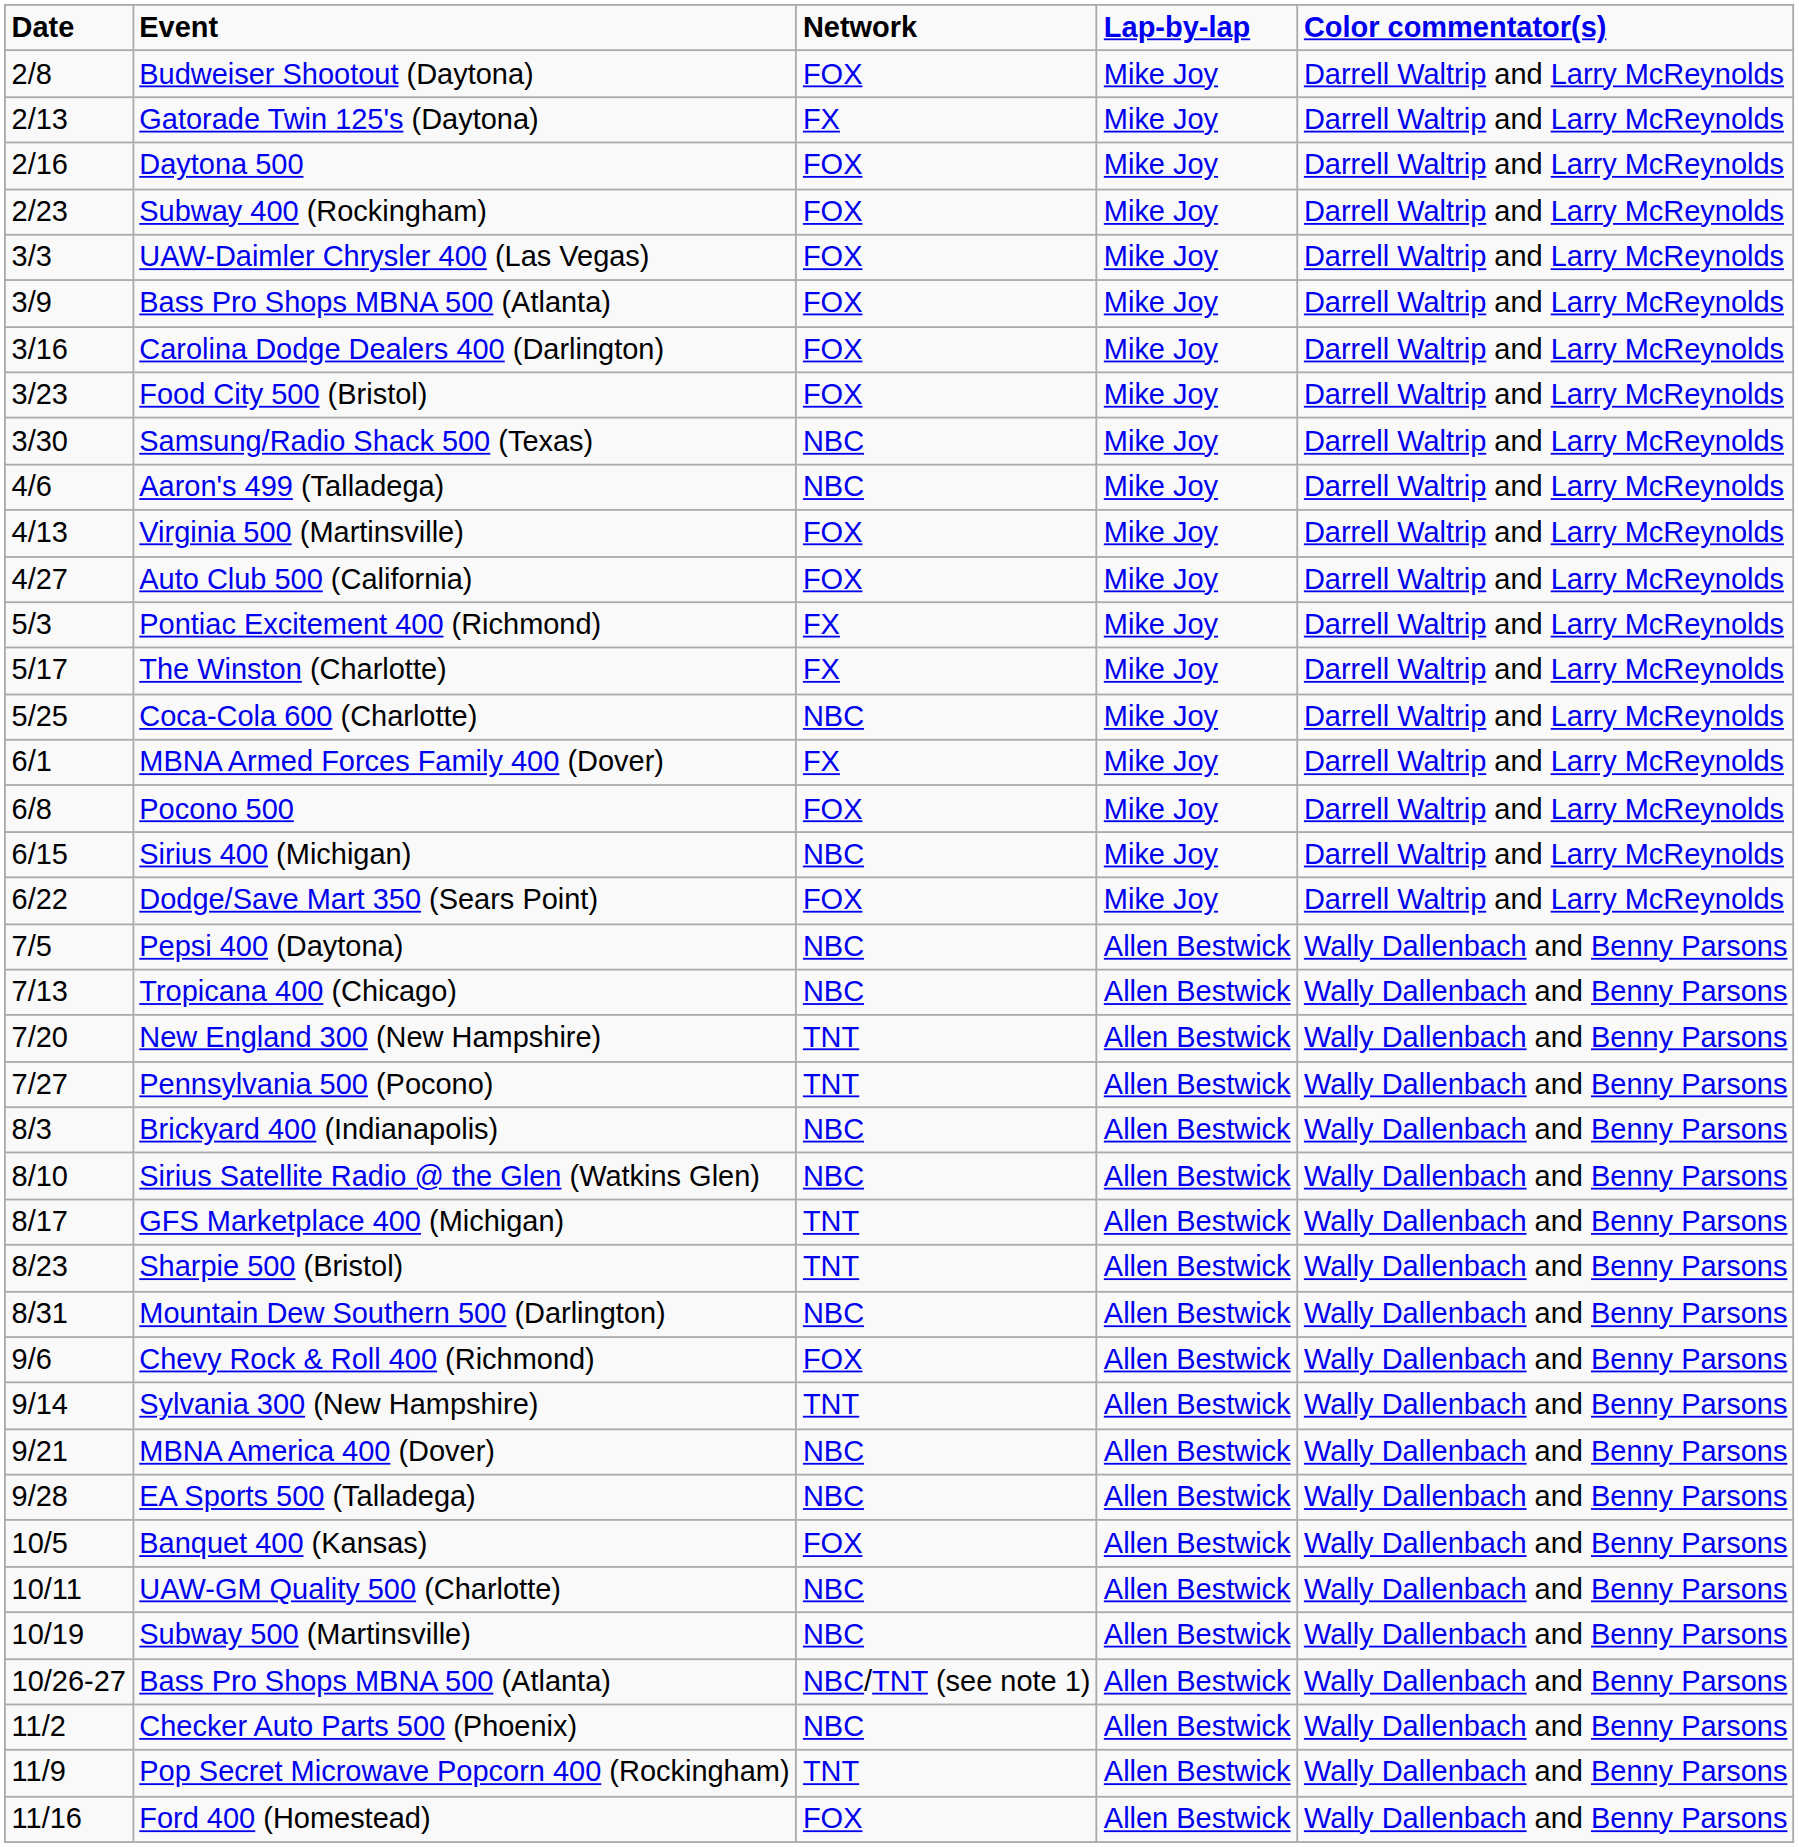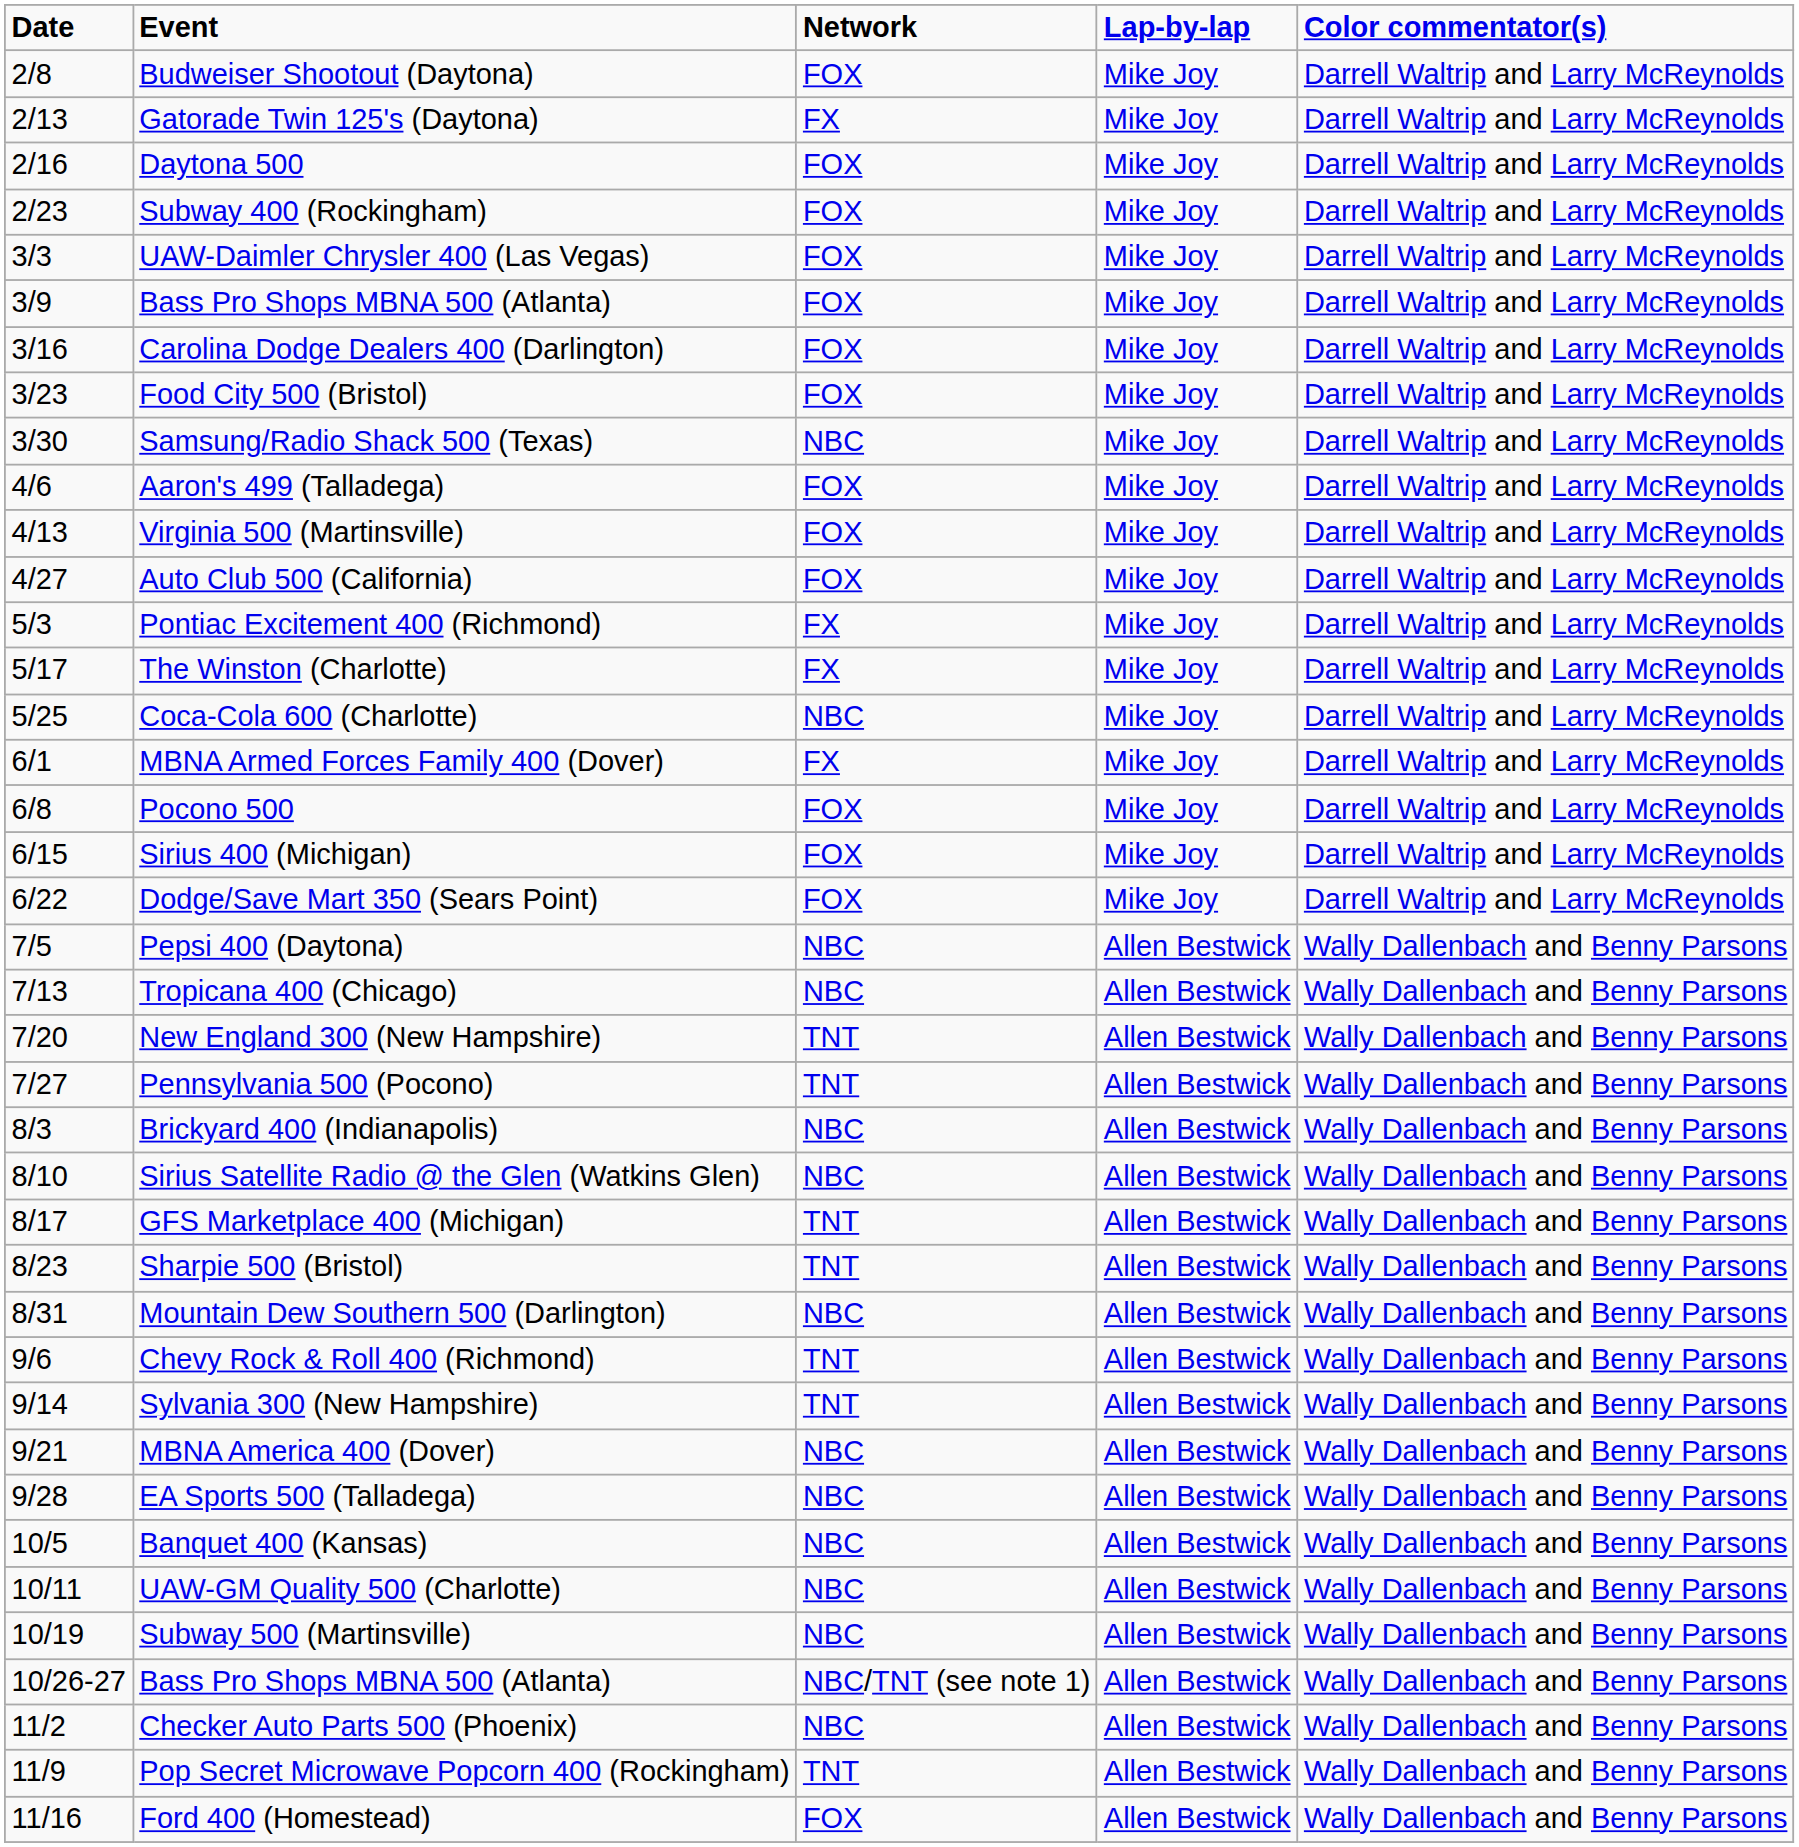 <table class=wikitable>
 <tr>
 <td><strong>Date</strong></td>
 <td><strong>Event</strong></td>
 <td><strong>Network</strong></td>
 <td><strong><a href='#'>Lap-by-lap</a></strong></td>
 <td><strong><a href='#'>Color commentator(s)</a></strong></td>
 </tr>
 <tr>
 <td>2/8</td>
 <td><a href='#'>Budweiser Shootout</a> (Daytona)</td>
 <td><a href='#'>FOX</a></td>
 <td><a href='#'>Mike Joy</a></td>
 <td><a href='#'>Darrell Waltrip</a> and <a href='#'>Larry McReynolds</a></td>
 </tr>
 <tr>
 <td>2/13</td>
 <td><a href='#'>Gatorade Twin 125's</a> (Daytona)</td>
 <td><a href='#'>FX</a></td>
 <td><a href='#'>Mike Joy</a></td>
 <td><a href='#'>Darrell Waltrip</a> and <a href='#'>Larry McReynolds</a></td>
 </tr>
 <tr>
 <td>2/16</td>
 <td><a href='#'>Daytona 500</a></td>
 <td><a href='#'>FOX</a></td>
 <td><a href='#'>Mike Joy</a></td>
 <td><a href='#'>Darrell Waltrip</a> and <a href='#'>Larry McReynolds</a></td>
 </tr>
 <tr>
 <td>2/23</td>
 <td><a href='#'>Subway 400</a> (Rockingham)</td>
 <td><a href='#'>FOX</a></td>
 <td><a href='#'>Mike Joy</a></td>
 <td><a href='#'>Darrell Waltrip</a> and <a href='#'>Larry McReynolds</a></td>
 </tr>
 <tr>
 <td>3/3</td>
 <td><a href='#'>UAW-Daimler Chrysler 400</a> (Las Vegas)</td>
 <td><a href='#'>FOX</a></td>
 <td><a href='#'>Mike Joy</a></td>
 <td><a href='#'>Darrell Waltrip</a> and <a href='#'>Larry McReynolds</a></td>
 </tr>
 <tr>
 <td>3/9</td>
 <td><a href='#'>Bass Pro Shops MBNA 500</a> (Atlanta)</td>
 <td><a href='#'>FOX</a></td>
 <td><a href='#'>Mike Joy</a></td>
 <td><a href='#'>Darrell Waltrip</a> and <a href='#'>Larry McReynolds</a></td>
 </tr>
 <tr>
 <td>3/16</td>
 <td><a href='#'>Carolina Dodge Dealers 400</a> (Darlington)</td>
 <td><a href='#'>FOX</a></td>
 <td><a href='#'>Mike Joy</a></td>
 <td><a href='#'>Darrell Waltrip</a> and <a href='#'>Larry McReynolds</a></td>
 </tr>
 <tr>
 <td>3/23</td>
 <td><a href='#'>Food City 500</a> (Bristol)</td>
 <td><a href='#'>FOX</a></td>
 <td><a href='#'>Mike Joy</a></td>
 <td><a href='#'>Darrell Waltrip</a> and <a href='#'>Larry McReynolds</a></td>
 </tr>
 <tr>
 <td>3/30</td>
 <td><a href='#'>Samsung/Radio Shack 500</a> (Texas)</td>
 <td><a href='#'>NBC</a></td>
 <td><a href='#'>Mike Joy</a></td>
 <td><a href='#'>Darrell Waltrip</a> and <a href='#'>Larry McReynolds</a></td>
 </tr>
 <tr>
 <td>4/6</td>
 <td><a href='#'>Aaron's 499</a> (Talladega)</td>
-<td><a href='#'>NBC</a></td>
+<td><a href='#'>FOX</a></td>
 <td><a href='#'>Mike Joy</a></td>
 <td><a href='#'>Darrell Waltrip</a> and <a href='#'>Larry McReynolds</a></td>
 </tr>
 <tr>
 <td>4/13</td>
 <td><a href='#'>Virginia 500</a> (Martinsville)</td>
 <td><a href='#'>FOX</a></td>
 <td><a href='#'>Mike Joy</a></td>
 <td><a href='#'>Darrell Waltrip</a> and <a href='#'>Larry McReynolds</a></td>
 </tr>
 <tr>
 <td>4/27</td>
 <td><a href='#'>Auto Club 500</a> (California)</td>
 <td><a href='#'>FOX</a></td>
 <td><a href='#'>Mike Joy</a></td>
 <td><a href='#'>Darrell Waltrip</a> and <a href='#'>Larry McReynolds</a></td>
 </tr>
 <tr>
 <td>5/3</td>
 <td><a href='#'>Pontiac Excitement 400</a> (Richmond)</td>
 <td><a href='#'>FX</a></td>
 <td><a href='#'>Mike Joy</a></td>
 <td><a href='#'>Darrell Waltrip</a> and <a href='#'>Larry McReynolds</a></td>
 </tr>
 <tr>
 <td>5/17</td>
 <td><a href='#'>The Winston</a> (Charlotte)</td>
 <td><a href='#'>FX</a></td>
 <td><a href='#'>Mike Joy</a></td>
 <td><a href='#'>Darrell Waltrip</a> and <a href='#'>Larry McReynolds</a></td>
 </tr>
 <tr>
 <td>5/25</td>
 <td><a href='#'>Coca-Cola 600</a> (Charlotte)</td>
 <td><a href='#'>NBC</a></td>
 <td><a href='#'>Mike Joy</a></td>
 <td><a href='#'>Darrell Waltrip</a> and <a href='#'>Larry McReynolds</a></td>
 </tr>
 <tr>
 <td>6/1</td>
 <td><a href='#'>MBNA Armed Forces Family 400</a> (Dover)</td>
 <td><a href='#'>FX</a></td>
 <td><a href='#'>Mike Joy</a></td>
 <td><a href='#'>Darrell Waltrip</a> and <a href='#'>Larry McReynolds</a></td>
 </tr>
 <tr>
 <td>6/8</td>
 <td><a href='#'>Pocono 500</a></td>
 <td><a href='#'>FOX</a></td>
 <td><a href='#'>Mike Joy</a></td>
 <td><a href='#'>Darrell Waltrip</a> and <a href='#'>Larry McReynolds</a></td>
 </tr>
 <tr>
 <td>6/15</td>
 <td><a href='#'>Sirius 400</a> (Michigan)</td>
-<td><a href='#'>NBC</a></td>
+<td><a href='#'>FOX</a></td>
 <td><a href='#'>Mike Joy</a></td>
 <td><a href='#'>Darrell Waltrip</a> and <a href='#'>Larry McReynolds</a></td>
 </tr>
 <tr>
 <td>6/22</td>
 <td><a href='#'>Dodge/Save Mart 350</a> (Sears Point)</td>
 <td><a href='#'>FOX</a></td>
 <td><a href='#'>Mike Joy</a></td>
 <td><a href='#'>Darrell Waltrip</a> and <a href='#'>Larry McReynolds</a></td>
 </tr>
 <tr>
 <td>7/5</td>
 <td><a href='#'>Pepsi 400</a> (Daytona)</td>
 <td><a href='#'>NBC</a></td>
 <td><a href='#'>Allen Bestwick</a></td>
 <td><a href='#'>Wally Dallenbach</a> and <a href='#'>Benny Parsons</a></td>
 </tr>
 <tr>
 <td>7/13</td>
 <td><a href='#'>Tropicana 400</a> (Chicago)</td>
 <td><a href='#'>NBC</a></td>
 <td><a href='#'>Allen Bestwick</a></td>
 <td><a href='#'>Wally Dallenbach</a> and <a href='#'>Benny Parsons</a></td>
 </tr>
 <tr>
 <td>7/20</td>
 <td><a href='#'>New England 300</a> (New Hampshire)</td>
 <td><a href='#'>TNT</a></td>
 <td><a href='#'>Allen Bestwick</a></td>
 <td><a href='#'>Wally Dallenbach</a> and <a href='#'>Benny Parsons</a></td>
 </tr>
 <tr>
 <td>7/27</td>
 <td><a href='#'>Pennsylvania 500</a> (Pocono)</td>
 <td><a href='#'>TNT</a></td>
 <td><a href='#'>Allen Bestwick</a></td>
 <td><a href='#'>Wally Dallenbach</a> and <a href='#'>Benny Parsons</a></td>
 </tr>
 <tr>
 <td>8/3</td>
 <td><a href='#'>Brickyard 400</a> (Indianapolis)</td>
 <td><a href='#'>NBC</a></td>
 <td><a href='#'>Allen Bestwick</a></td>
 <td><a href='#'>Wally Dallenbach</a> and <a href='#'>Benny Parsons</a></td>
 </tr>
 <tr>
 <td>8/10</td>
 <td><a href='#'>Sirius Satellite Radio @ the Glen</a> (Watkins Glen)</td>
 <td><a href='#'>NBC</a></td>
 <td><a href='#'>Allen Bestwick</a></td>
 <td><a href='#'>Wally Dallenbach</a> and <a href='#'>Benny Parsons</a></td>
 </tr>
 <tr>
 <td>8/17</td>
 <td><a href='#'>GFS Marketplace 400</a> (Michigan)</td>
 <td><a href='#'>TNT</a></td>
 <td><a href='#'>Allen Bestwick</a></td>
 <td><a href='#'>Wally Dallenbach</a> and <a href='#'>Benny Parsons</a></td>
 </tr>
 <tr>
 <td>8/23</td>
 <td><a href='#'>Sharpie 500</a> (Bristol)</td>
 <td><a href='#'>TNT</a></td>
 <td><a href='#'>Allen Bestwick</a></td>
 <td><a href='#'>Wally Dallenbach</a> and <a href='#'>Benny Parsons</a></td>
 </tr>
 <tr>
 <td>8/31</td>
 <td><a href='#'>Mountain Dew Southern 500</a> (Darlington)</td>
 <td><a href='#'>NBC</a></td>
 <td><a href='#'>Allen Bestwick</a></td>
 <td><a href='#'>Wally Dallenbach</a> and <a href='#'>Benny Parsons</a></td>
 </tr>
 <tr>
 <td>9/6</td>
 <td><a href='#'>Chevy Rock & Roll 400</a> (Richmond)</td>
-<td><a href='#'>FOX</a></td>
+<td><a href='#'>TNT</a></td>
 <td><a href='#'>Allen Bestwick</a></td>
 <td><a href='#'>Wally Dallenbach</a> and <a href='#'>Benny Parsons</a></td>
 </tr>
 <tr>
 <td>9/14</td>
 <td><a href='#'>Sylvania 300</a> (New Hampshire)</td>
 <td><a href='#'>TNT</a></td>
 <td><a href='#'>Allen Bestwick</a></td>
 <td><a href='#'>Wally Dallenbach</a> and <a href='#'>Benny Parsons</a></td>
 </tr>
 <tr>
 <td>9/21</td>
 <td><a href='#'>MBNA America 400</a> (Dover)</td>
 <td><a href='#'>NBC</a></td>
 <td><a href='#'>Allen Bestwick</a></td>
 <td><a href='#'>Wally Dallenbach</a> and <a href='#'>Benny Parsons</a></td>
 </tr>
 <tr>
 <td>9/28</td>
 <td><a href='#'>EA Sports 500</a> (Talladega)</td>
 <td><a href='#'>NBC</a></td>
 <td><a href='#'>Allen Bestwick</a></td>
 <td><a href='#'>Wally Dallenbach</a> and <a href='#'>Benny Parsons</a></td>
 </tr>
 <tr>
 <td>10/5</td>
 <td><a href='#'>Banquet 400</a> (Kansas)</td>
-<td><a href='#'>FOX</a></td>
+<td><a href='#'>NBC</a></td>
 <td><a href='#'>Allen Bestwick</a></td>
 <td><a href='#'>Wally Dallenbach</a> and <a href='#'>Benny Parsons</a></td>
 </tr>
 <tr>
 <td>10/11</td>
 <td><a href='#'>UAW-GM Quality 500</a> (Charlotte)</td>
 <td><a href='#'>NBC</a></td>
 <td><a href='#'>Allen Bestwick</a></td>
 <td><a href='#'>Wally Dallenbach</a> and <a href='#'>Benny Parsons</a></td>
 </tr>
 <tr>
 <td>10/19</td>
 <td><a href='#'>Subway 500</a> (Martinsville)</td>
 <td><a href='#'>NBC</a></td>
 <td><a href='#'>Allen Bestwick</a></td>
 <td><a href='#'>Wally Dallenbach</a> and <a href='#'>Benny Parsons</a></td>
 </tr>
 <tr>
 <td>10/26-27</td>
 <td><a href='#'>Bass Pro Shops MBNA 500</a> (Atlanta)</td>
 <td><a href='#'>NBC</a>/<a href='#'>TNT</a> (see note 1)</td>
 <td><a href='#'>Allen Bestwick</a></td>
 <td><a href='#'>Wally Dallenbach</a> and <a href='#'>Benny Parsons</a></td>
 </tr>
 <tr>
 <td>11/2</td>
 <td><a href='#'>Checker Auto Parts 500</a> (Phoenix)</td>
 <td><a href='#'>NBC</a></td>
 <td><a href='#'>Allen Bestwick</a></td>
 <td><a href='#'>Wally Dallenbach</a> and <a href='#'>Benny Parsons</a></td>
 </tr>
 <tr>
 <td>11/9</td>
 <td><a href='#'>Pop Secret Microwave Popcorn 400</a> (Rockingham)</td>
 <td><a href='#'>TNT</a></td>
 <td><a href='#'>Allen Bestwick</a></td>
 <td><a href='#'>Wally Dallenbach</a> and <a href='#'>Benny Parsons</a></td>
 </tr>
 <tr>
 <td>11/16</td>
 <td><a href='#'>Ford 400</a> (Homestead)</td>
 <td><a href='#'>FOX</a></td>
 <td><a href='#'>Allen Bestwick</a></td>
 <td><a href='#'>Wally Dallenbach</a> and <a href='#'>Benny Parsons</a></td>
 </tr>
 </table>
